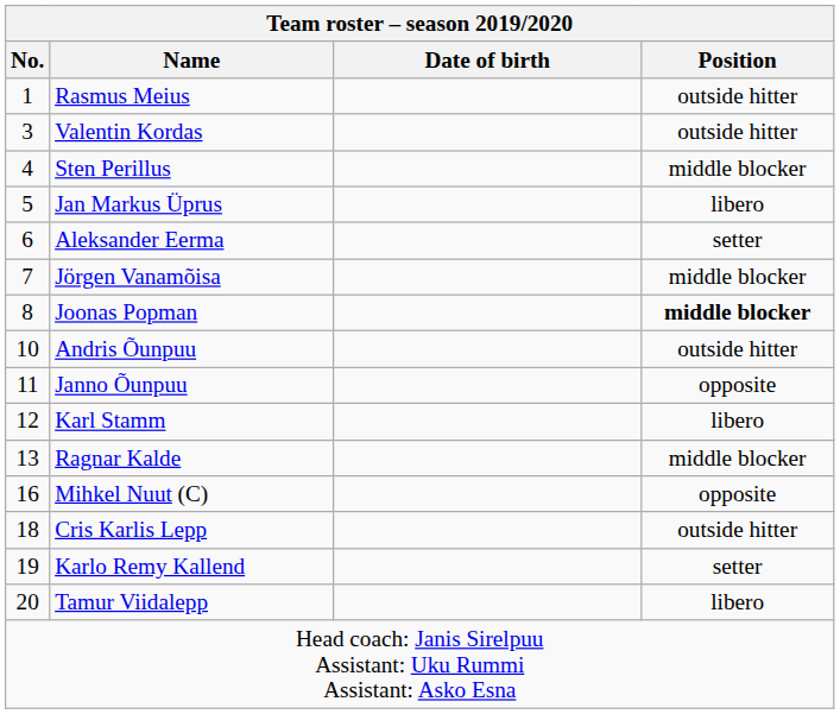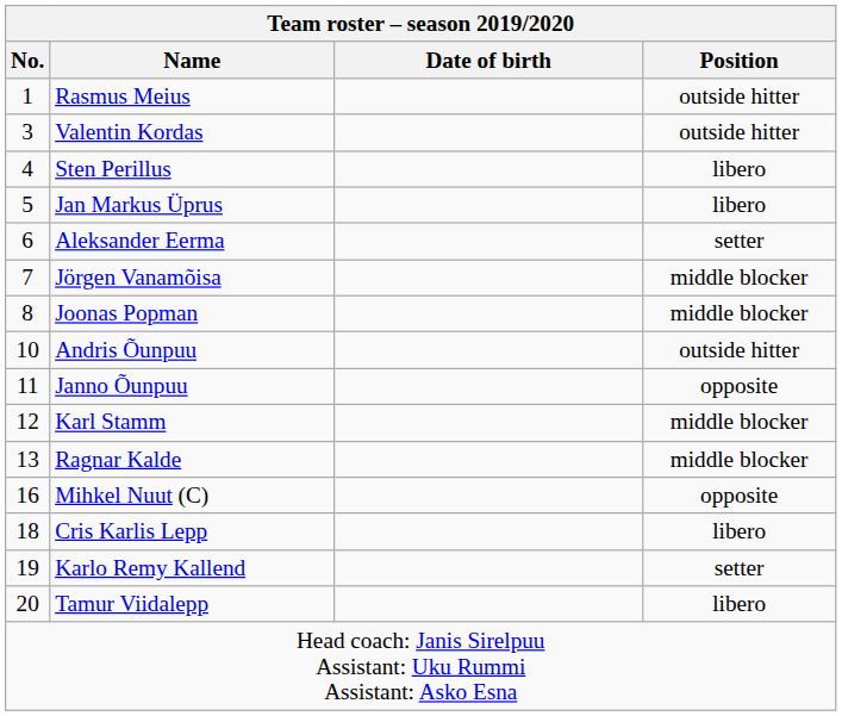 <table class="wikitable collapsible collapsed sortable" style="font-size:100%; text-align:center;">
 <tr>
 <th colspan=6>Team roster – season 2019/2020</th>
 </tr>
 <tr>
 <th>No.</th>
 <th style="width:12em">Name</th>
 <th style="width:13em">Date of birth</th>
 <th style="width:8em">Position</th>
 </tr>
 <tr>
 <td>1</td>
 <td align=left> <a href='#'>Rasmus Meius</a></td>
 <td align=right></td>
 <td>outside hitter</td>
 </tr>
 <tr>
 <td>3</td>
 <td align=left> <a href='#'>Valentin Kordas</a></td>
 <td align=right></td>
 <td>outside hitter</td>
 </tr>
 <tr>
 <td>4</td>
 <td align=left> <a href='#'>Sten Perillus</a></td>
 <td align=right></td>
-<td>middle blocker</td>
+<td>libero</td>
 </tr>
 <tr>
 <td>5</td>
 <td align=left> <a href='#'>Jan Markus Üprus</a></td>
 <td align=right></td>
 <td>libero</td>
 </tr>
 <tr>
 <td>6</td>
 <td align=left> <a href='#'>Aleksander Eerma</a></td>
 <td align=right></td>
 <td>setter</td>
 </tr>
 <tr>
 <td>7</td>
 <td align=left> <a href='#'>Jörgen Vanamõisa</a></td>
 <td align=right></td>
 <td>middle blocker</td>
 </tr>
 <tr>
 <td>8</td>
 <td align=left> <a href='#'>Joonas Popman</a></td>
 <td align=right></td>
-<td><strong>middle blocker</strong></td>
+<td>middle blocker</td>
 </tr>
 <tr>
 <td>10</td>
 <td align=left> <a href='#'>Andris Õunpuu</a></td>
 <td align=right></td>
 <td>outside hitter</td>
 </tr>
 <tr>
 <td>11</td>
 <td align=left> <a href='#'>Janno Õunpuu</a></td>
 <td align=right></td>
 <td>opposite</td>
 </tr>
 <tr>
 <td>12</td>
 <td align=left> <a href='#'>Karl Stamm</a></td>
 <td align=right></td>
-<td>libero</td>
+<td>middle blocker</td>
 </tr>
 <tr>
 <td>13</td>
 <td align=left> <a href='#'>Ragnar Kalde</a></td>
 <td align=right></td>
 <td>middle blocker</td>
 </tr>
 <tr>
 <td>16</td>
 <td align=left> <a href='#'>Mihkel Nuut</a> (C)</td>
 <td align=right></td>
 <td>opposite</td>
 </tr>
 <tr>
 <td>18</td>
 <td align=left> <a href='#'>Cris Karlis Lepp</a></td>
 <td align=right></td>
-<td>outside hitter</td>
+<td>libero</td>
 </tr>
 <tr>
 <td>19</td>
 <td align=left> <a href='#'>Karlo Remy Kallend</a></td>
 <td align=right></td>
 <td>setter</td>
 </tr>
 <tr>
 <td>20</td>
 <td align=left> <a href='#'>Tamur Viidalepp</a></td>
 <td align=right></td>
 <td>libero</td>
 </tr>
 <tr>
 <td colspan=4>Head coach:   <a href='#'>Janis Sirelpuu</a><br>Assistant:  <a href='#'>Uku Rummi</a><br>Assistant:  <a href='#'>Asko Esna</a></td>
 </tr>
 </table>
